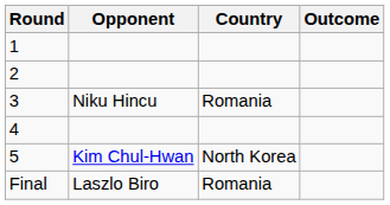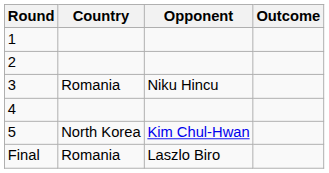 <table class="wikitable">
 <tr>
 <th>Round</th>
+<th>Country</th>
 <th>Opponent</th>
-<th>Country</th>
 <th>Outcome</th>
 </tr>
 <tr>
 <td>1</td>
 <td></td>
 <td></td>
 <td></td>
 </tr>
 <tr>
 <td>2</td>
 <td></td>
 <td></td>
 <td></td>
 </tr>
 <tr>
 <td>3</td>
+<td>Romania</td>
 <td>Niku Hincu</td>
-<td>Romania</td>
 <td></td>
 </tr>
 <tr>
 <td>4</td>
 <td></td>
 <td></td>
 <td></td>
 </tr>
 <tr>
 <td>5</td>
+<td>North Korea</td>
 <td><a href='#'>Kim Chul-Hwan</a></td>
-<td>North Korea</td>
 <td></td>
 </tr>
 <tr>
 <td>Final</td>
+<td>Romania</td>
 <td>Laszlo Biro</td>
-<td>Romania</td>
 <td></td>
 </tr>
 </table>
